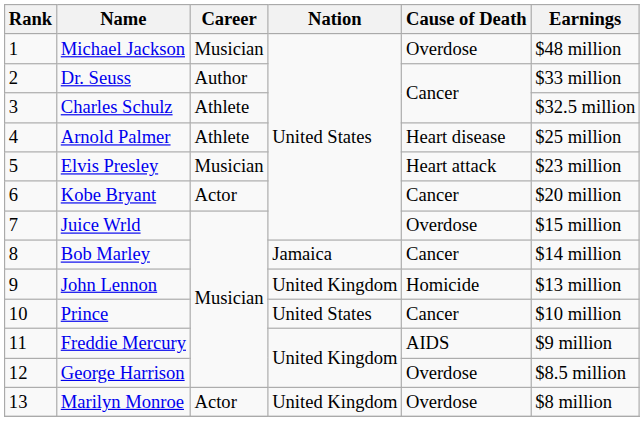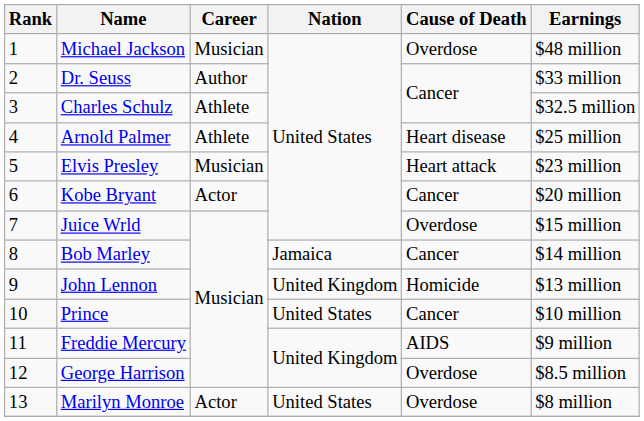 <table class="wikitable sortable" border="1">
 <tr>
 <th scope="col">Rank</th>
 <th scope="col">Name</th>
 <th scope="col">Career</th>
 <th scope="col">Nation</th>
 <th scope="col">Cause of Death</th>
 <th scope="col">Earnings</th>
 </tr>
 <tr>
 <td>1</td>
 <td><a href='#'>Michael Jackson</a></td>
 <td>Musician</td>
 <td rowspan="7">United States</td>
 <td>Overdose</td>
 <td>$48 million</td>
 </tr>
 <tr>
 <td>2</td>
 <td><a href='#'>Dr. Seuss</a></td>
 <td>Author</td>
 <td rowspan="2">Cancer</td>
 <td>$33 million</td>
 </tr>
 <tr>
 <td>3</td>
 <td><a href='#'>Charles Schulz</a></td>
 <td>Athlete</td>
 <td>$32.5 million</td>
 </tr>
 <tr>
 <td>4</td>
 <td><a href='#'>Arnold Palmer</a></td>
 <td>Athlete</td>
 <td>Heart disease</td>
 <td>$25 million</td>
 </tr>
 <tr>
 <td>5</td>
 <td><a href='#'>Elvis Presley</a></td>
 <td>Musician</td>
 <td>Heart attack</td>
 <td>$23 million</td>
 </tr>
 <tr>
 <td>6</td>
 <td><a href='#'>Kobe Bryant</a></td>
 <td>Actor</td>
 <td>Cancer</td>
 <td>$20 million</td>
 </tr>
 <tr>
 <td>7</td>
 <td><a href='#'>Juice Wrld</a></td>
 <td rowspan="6">Musician</td>
 <td>Overdose</td>
 <td>$15 million</td>
 </tr>
 <tr>
 <td>8</td>
 <td><a href='#'>Bob Marley</a></td>
 <td>Jamaica</td>
 <td>Cancer</td>
 <td>$14 million</td>
 </tr>
 <tr>
 <td>9</td>
 <td><a href='#'>John Lennon</a></td>
 <td>United Kingdom</td>
 <td>Homicide</td>
 <td>$13 million</td>
 </tr>
 <tr>
 <td>10</td>
 <td><a href='#'>Prince</a></td>
 <td>United States</td>
 <td>Cancer</td>
 <td>$10 million</td>
 </tr>
 <tr>
 <td>11</td>
 <td><a href='#'>Freddie Mercury</a></td>
 <td rowspan="2">United Kingdom</td>
 <td>AIDS</td>
 <td>$9 million</td>
 </tr>
 <tr>
 <td>12</td>
 <td><a href='#'>George Harrison</a></td>
 <td>Overdose</td>
 <td>$8.5 million</td>
 </tr>
 <tr>
 <td>13</td>
 <td><a href='#'>Marilyn Monroe</a></td>
 <td>Actor</td>
-<td>United Kingdom</td>
+<td>United States</td>
 <td>Overdose</td>
 <td>$8 million</td>
 </tr>
 <tr>
 </tr>
 </table>
